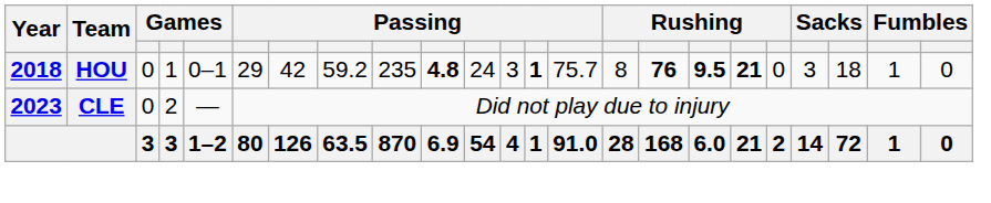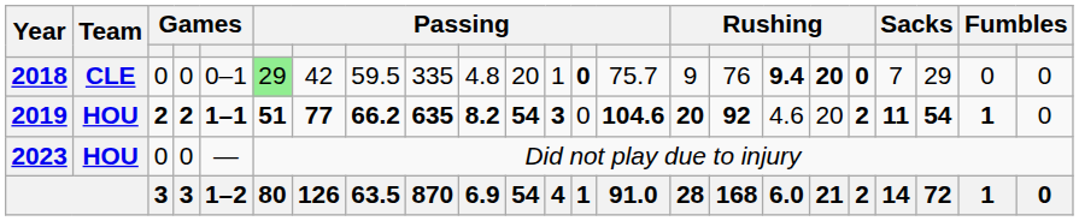 <table class="wikitable" style="text-align:center;">
 <tr>
 <th rowspan="2">Year</th>
 <th rowspan="2">Team</th>
 <th colspan="3">Games</th>
 <th colspan="9">Passing</th>
 <th colspan="5">Rushing</th>
 <th colspan="2">Sacks</th>
 <th colspan="2">Fumbles</th>
 </tr>
 <tr>
 <th></th>
 <th></th>
 <th></th>
 <th></th>
 <th></th>
 <th></th>
 <th></th>
 <th></th>
 <th></th>
 <th></th>
 <th></th>
 <th></th>
 <th></th>
 <th></th>
 <th></th>
 <th></th>
 <th></th>
 <th></th>
 <th></th>
 <th></th>
 <th></th>
 </tr>
 <tr>
 <th><a href='#'>2018</a></th>
+<th><a href='#'>CLE</a></th>
+<td>0</td>
+<td>0</td>
+<td>0–1</td>
+<td style="background: lightgreen;">29</td>
+<td>42</td>
+<td>59.5</td>
+<td>335</td>
+<td>4.8</td>
+<td>20</td>
+<td>1</td>
+<td><strong>0</strong></td>
+<td>75.7</td>
+<td>9</td>
+<td>76</td>
+<td><strong>9.4</strong></td>
+<td><strong>20</strong></td>
+<td><strong>0</strong></td>
+<td>7</td>
+<td>29</td>
+<td>0</td>
+<td>0</td>
+</tr>
+<tr>
+<th><a href='#'>2019</a></th>
 <th><a href='#'>HOU</a></th>
+<td><strong>2</strong></td>
+<td><strong>2</strong></td>
+<td><strong>1–1</strong></td>
+<td><strong>51</strong></td>
+<td><strong>77</strong></td>
+<td><strong>66.2</strong></td>
+<td><strong>635</strong></td>
+<td><strong>8.2</strong></td>
+<td><strong>54</strong></td>
+<td><strong>3</strong></td>
 <td>0</td>
-<td>1</td>
-<td>0–1</td>
-<td>29</td>
-<td>42</td>
-<td>59.2</td>
-<td>235</td>
-<td><strong>4.8</strong></td>
-<td>24</td>
-<td>3</td>
+<td><strong>104.6</strong></td>
+<td><strong>20</strong></td>
+<td><strong>92</strong></td>
+<td>4.6</td>
+<td>20</td>
+<td><strong>2</strong></td>
+<td><strong>11</strong></td>
+<td><strong>54</strong></td>
 <td><strong>1</strong></td>
-<td>75.7</td>
-<td>8</td>
-<td><strong>76</strong></td>
-<td><strong>9.5</strong></td>
-<td><strong>21</strong></td>
-<td>0</td>
-<td>3</td>
-<td>18</td>
-<td>1</td>
 <td>0</td>
 </tr>
 <tr>
 <th><a href='#'>2023</a></th>
-<th><a href='#'>CLE</a></th>
+<th><a href='#'>HOU</a></th>
 <td>0</td>
-<td>2</td>
+<td>0</td>
 <td>—</td>
 <td colspan="18"><em>Did not play due to injury</em></td>
 </tr>
 <tr>
 <th colspan="2"></th>
 <th>3</th>
 <th>3</th>
 <th>1–2</th>
 <th>80</th>
 <th>126</th>
 <th>63.5</th>
 <th>870</th>
 <th>6.9</th>
 <th>54</th>
 <th>4</th>
 <th>1</th>
 <th>91.0</th>
 <th>28</th>
 <th>168</th>
 <th>6.0</th>
 <th>21</th>
 <th>2</th>
 <th>14</th>
 <th>72</th>
 <th>1</th>
 <th>0</th>
 </tr>
 </table>
